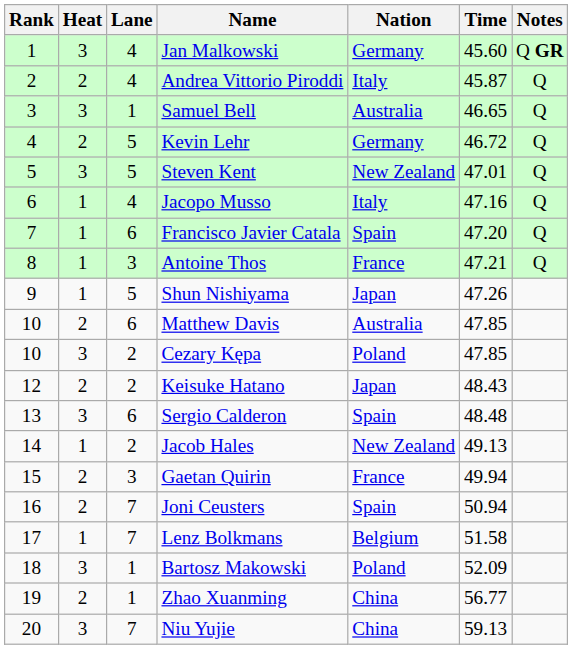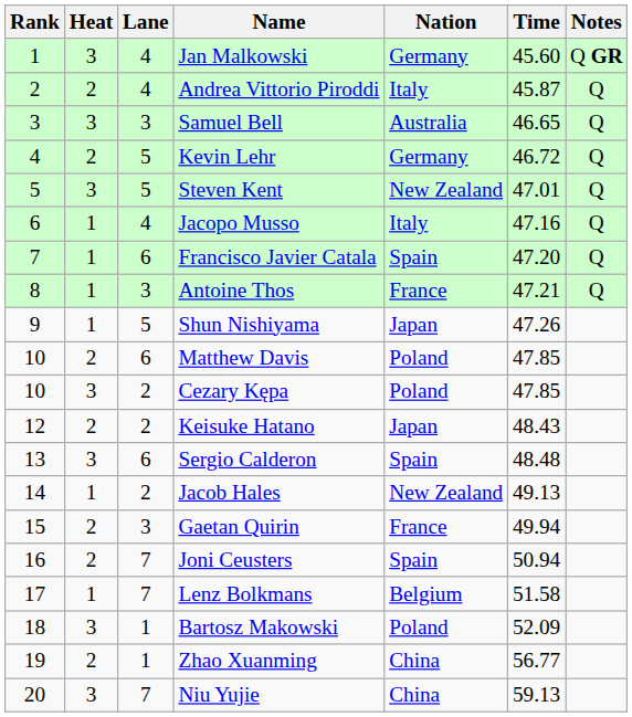 <table class="wikitable sortable" style="text-align:center">
 <tr>
 <th>Rank</th>
 <th>Heat</th>
 <th>Lane</th>
 <th>Name</th>
 <th>Nation</th>
 <th>Time</th>
 <th>Notes</th>
 </tr>
 <tr bgcolor=ccffcc>
 <td>1</td>
 <td>3</td>
 <td>4</td>
 <td align=left><a href='#'>Jan Malkowski</a></td>
 <td align=left> <a href='#'>Germany</a></td>
 <td>45.60</td>
 <td>Q <strong>GR</strong></td>
 </tr>
 <tr bgcolor=ccffcc>
 <td>2</td>
 <td>2</td>
 <td>4</td>
 <td align=left><a href='#'>Andrea Vittorio Piroddi</a></td>
 <td align=left> <a href='#'>Italy</a></td>
 <td>45.87</td>
 <td>Q</td>
 </tr>
 <tr bgcolor=ccffcc>
 <td>3</td>
 <td>3</td>
-<td>1</td>
+<td>3</td>
 <td align=left><a href='#'>Samuel Bell</a></td>
 <td align=left> <a href='#'>Australia</a></td>
 <td>46.65</td>
 <td>Q</td>
 </tr>
 <tr bgcolor=ccffcc>
 <td>4</td>
 <td>2</td>
 <td>5</td>
 <td align=left><a href='#'>Kevin Lehr</a></td>
 <td align=left> <a href='#'>Germany</a></td>
 <td>46.72</td>
 <td>Q</td>
 </tr>
 <tr bgcolor=ccffcc>
 <td>5</td>
 <td>3</td>
 <td>5</td>
 <td align=left><a href='#'>Steven Kent</a></td>
 <td align=left> <a href='#'>New Zealand</a></td>
 <td>47.01</td>
 <td>Q</td>
 </tr>
 <tr bgcolor=ccffcc>
 <td>6</td>
 <td>1</td>
 <td>4</td>
 <td align=left><a href='#'>Jacopo Musso</a></td>
 <td align=left> <a href='#'>Italy</a></td>
 <td>47.16</td>
 <td>Q</td>
 </tr>
 <tr bgcolor=ccffcc>
 <td>7</td>
 <td>1</td>
 <td>6</td>
 <td align=left><a href='#'>Francisco Javier Catala</a></td>
 <td align=left> <a href='#'>Spain</a></td>
 <td>47.20</td>
 <td>Q</td>
 </tr>
 <tr bgcolor=ccffcc>
 <td>8</td>
 <td>1</td>
 <td>3</td>
 <td align=left><a href='#'>Antoine Thos</a></td>
 <td align=left> <a href='#'>France</a></td>
 <td>47.21</td>
 <td>Q</td>
 </tr>
 <tr>
 <td>9</td>
 <td>1</td>
 <td>5</td>
 <td align=left><a href='#'>Shun Nishiyama</a></td>
 <td align=left> <a href='#'>Japan</a></td>
 <td>47.26</td>
 <td></td>
 </tr>
 <tr>
 <td>10</td>
 <td>2</td>
 <td>6</td>
 <td align=left><a href='#'>Matthew Davis</a></td>
-<td align=left> <a href='#'>Australia</a></td>
+<td align=left> <a href='#'>Poland</a></td>
 <td>47.85</td>
 <td></td>
 </tr>
 <tr>
 <td>10</td>
 <td>3</td>
 <td>2</td>
 <td align=left><a href='#'>Cezary Kępa</a></td>
 <td align=left> <a href='#'>Poland</a></td>
 <td>47.85</td>
 <td></td>
 </tr>
 <tr>
 <td>12</td>
 <td>2</td>
 <td>2</td>
 <td align=left><a href='#'>Keisuke Hatano</a></td>
 <td align=left> <a href='#'>Japan</a></td>
 <td>48.43</td>
 <td></td>
 </tr>
 <tr>
 <td>13</td>
 <td>3</td>
 <td>6</td>
 <td align=left><a href='#'>Sergio Calderon</a></td>
 <td align=left> <a href='#'>Spain</a></td>
 <td>48.48</td>
 <td></td>
 </tr>
 <tr>
 <td>14</td>
 <td>1</td>
 <td>2</td>
 <td align=left><a href='#'>Jacob Hales</a></td>
 <td align=left> <a href='#'>New Zealand</a></td>
 <td>49.13</td>
 <td></td>
 </tr>
 <tr>
 <td>15</td>
 <td>2</td>
 <td>3</td>
 <td align=left><a href='#'>Gaetan Quirin</a></td>
 <td align=left> <a href='#'>France</a></td>
 <td>49.94</td>
 <td></td>
 </tr>
 <tr>
 <td>16</td>
 <td>2</td>
 <td>7</td>
 <td align=left><a href='#'>Joni Ceusters</a></td>
 <td align=left> <a href='#'>Spain</a></td>
 <td>50.94</td>
 <td></td>
 </tr>
 <tr>
 <td>17</td>
 <td>1</td>
 <td>7</td>
 <td align=left><a href='#'>Lenz Bolkmans</a></td>
 <td align=left> <a href='#'>Belgium</a></td>
 <td>51.58</td>
 <td></td>
 </tr>
 <tr>
 <td>18</td>
 <td>3</td>
 <td>1</td>
 <td align=left><a href='#'>Bartosz Makowski</a></td>
 <td align=left> <a href='#'>Poland</a></td>
 <td>52.09</td>
 <td></td>
 </tr>
 <tr>
 <td>19</td>
 <td>2</td>
 <td>1</td>
 <td align=left><a href='#'>Zhao Xuanming</a></td>
 <td align=left> <a href='#'>China</a></td>
 <td>56.77</td>
 <td></td>
 </tr>
 <tr>
 <td>20</td>
 <td>3</td>
 <td>7</td>
 <td align=left><a href='#'>Niu Yujie</a></td>
 <td align=left> <a href='#'>China</a></td>
 <td>59.13</td>
 <td></td>
 </tr>
 </table>
